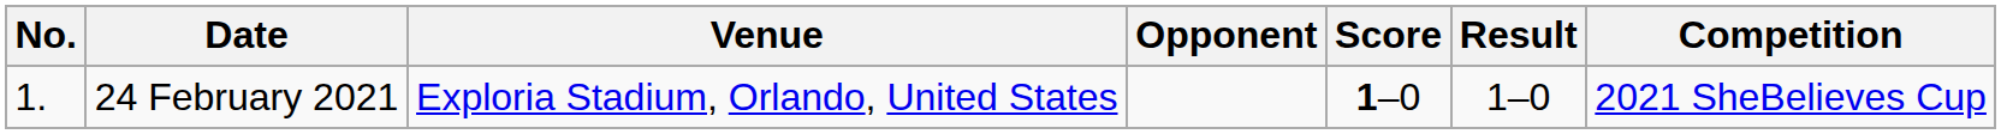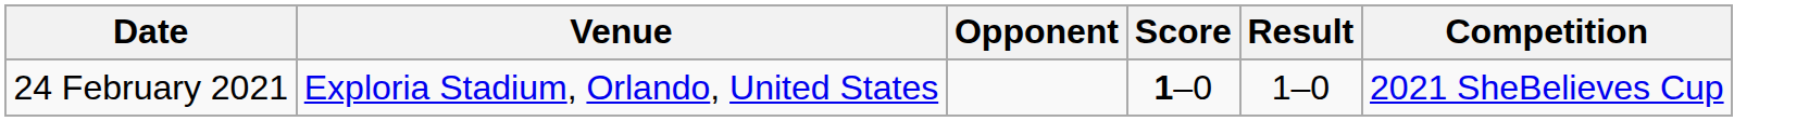 <table class="wikitable">
 <tr>
-<th>No.</th>
 <th>Date</th>
 <th>Venue</th>
 <th>Opponent</th>
 <th>Score</th>
 <th>Result</th>
 <th>Competition</th>
 </tr>
 <tr>
-<td>1.</td>
 <td>24 February 2021</td>
 <td><a href='#'>Exploria Stadium</a>, <a href='#'>Orlando</a>, <a href='#'>United States</a></td>
 <td></td>
 <td align=center><strong>1</strong>–0</td>
 <td align=center>1–0</td>
 <td><a href='#'>2021 SheBelieves Cup</a></td>
 </tr>
 </table>
